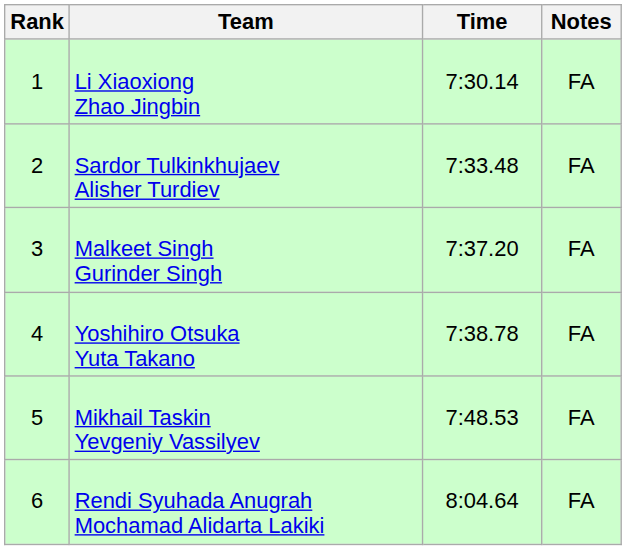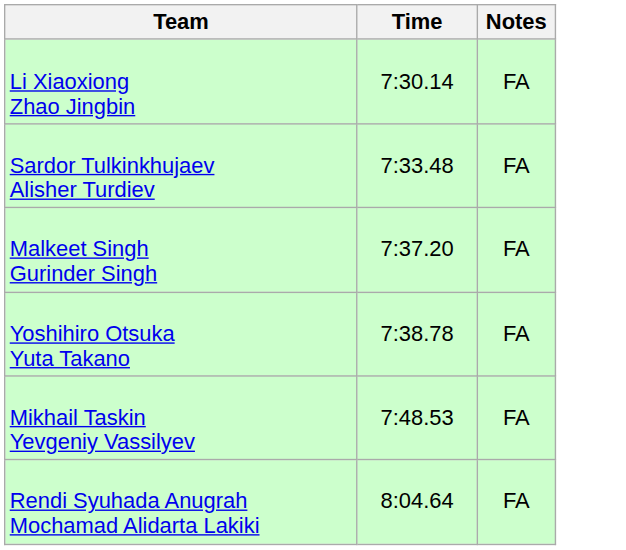 <table class=wikitable style="text-align:center">
 <tr>
-<th width=40>Rank</th>
 <th width=250>Team</th>
 <th width=80>Time</th>
 <th width=50>Notes</th>
 </tr>
 <tr bgcolor="ccffcc">
-<td>1</td>
 <td align="left"><br><a href='#'>Li Xiaoxiong</a><br><a href='#'>Zhao Jingbin</a></td>
 <td>7:30.14</td>
 <td>FA</td>
 </tr>
 <tr bgcolor="ccffcc">
-<td>2</td>
 <td align="left"><br><a href='#'>Sardor Tulkinkhujaev</a><br><a href='#'>Alisher Turdiev</a></td>
 <td>7:33.48</td>
 <td>FA</td>
 </tr>
 <tr bgcolor="ccffcc">
-<td>3</td>
 <td align="left"><br><a href='#'>Malkeet Singh</a><br><a href='#'>Gurinder Singh</a></td>
 <td>7:37.20</td>
 <td>FA</td>
 </tr>
 <tr bgcolor="ccffcc">
-<td>4</td>
 <td align="left"><br><a href='#'>Yoshihiro Otsuka</a><br><a href='#'>Yuta Takano</a></td>
 <td>7:38.78</td>
 <td>FA</td>
 </tr>
 <tr bgcolor="ccffcc">
-<td>5</td>
 <td align="left"><br><a href='#'>Mikhail Taskin</a><br><a href='#'>Yevgeniy Vassilyev</a></td>
 <td>7:48.53</td>
 <td>FA</td>
 </tr>
 <tr bgcolor="ccffcc">
-<td>6</td>
 <td align="left"><br><a href='#'>Rendi Syuhada Anugrah</a><br><a href='#'>Mochamad Alidarta Lakiki</a></td>
 <td>8:04.64</td>
 <td>FA</td>
 </tr>
 </table>
